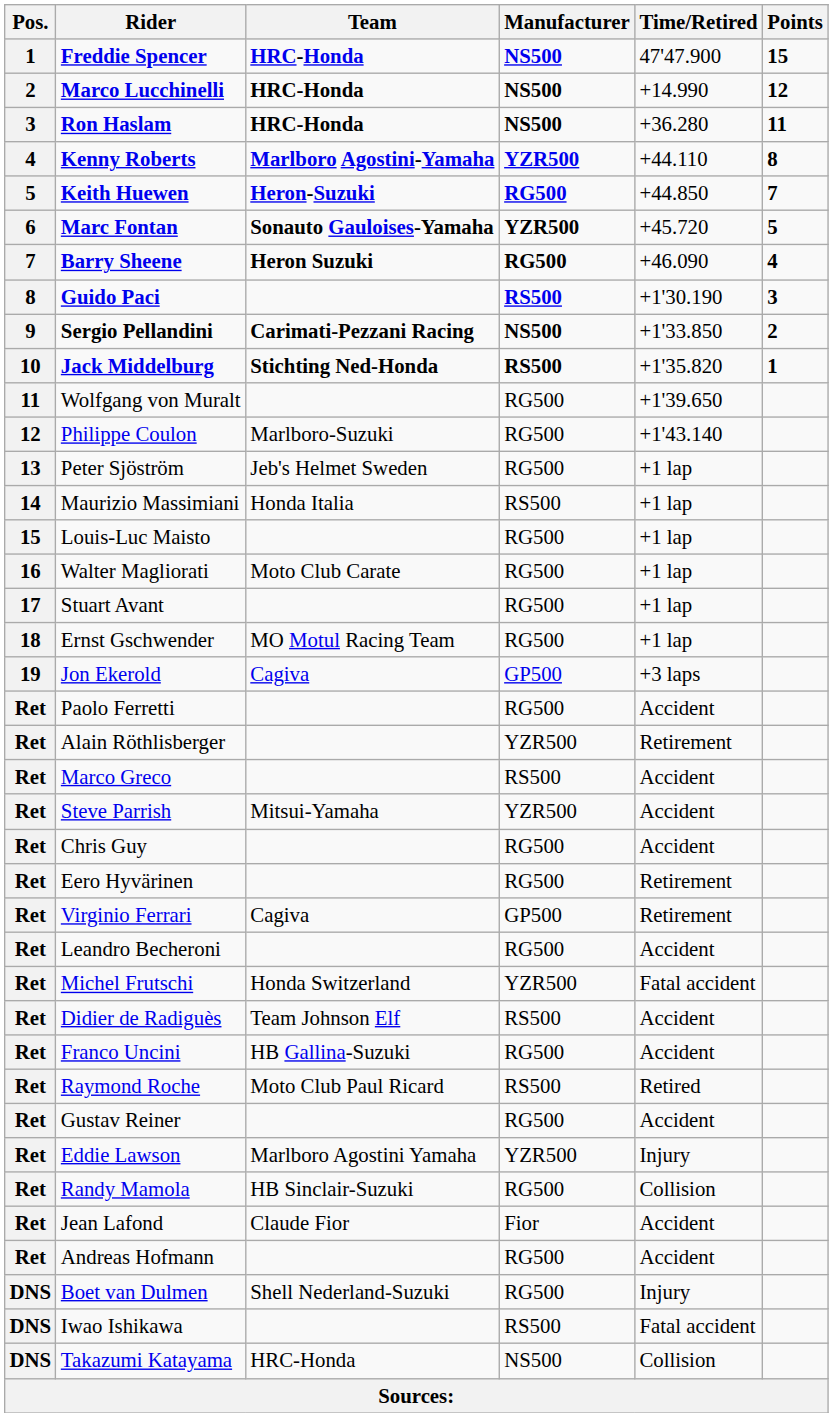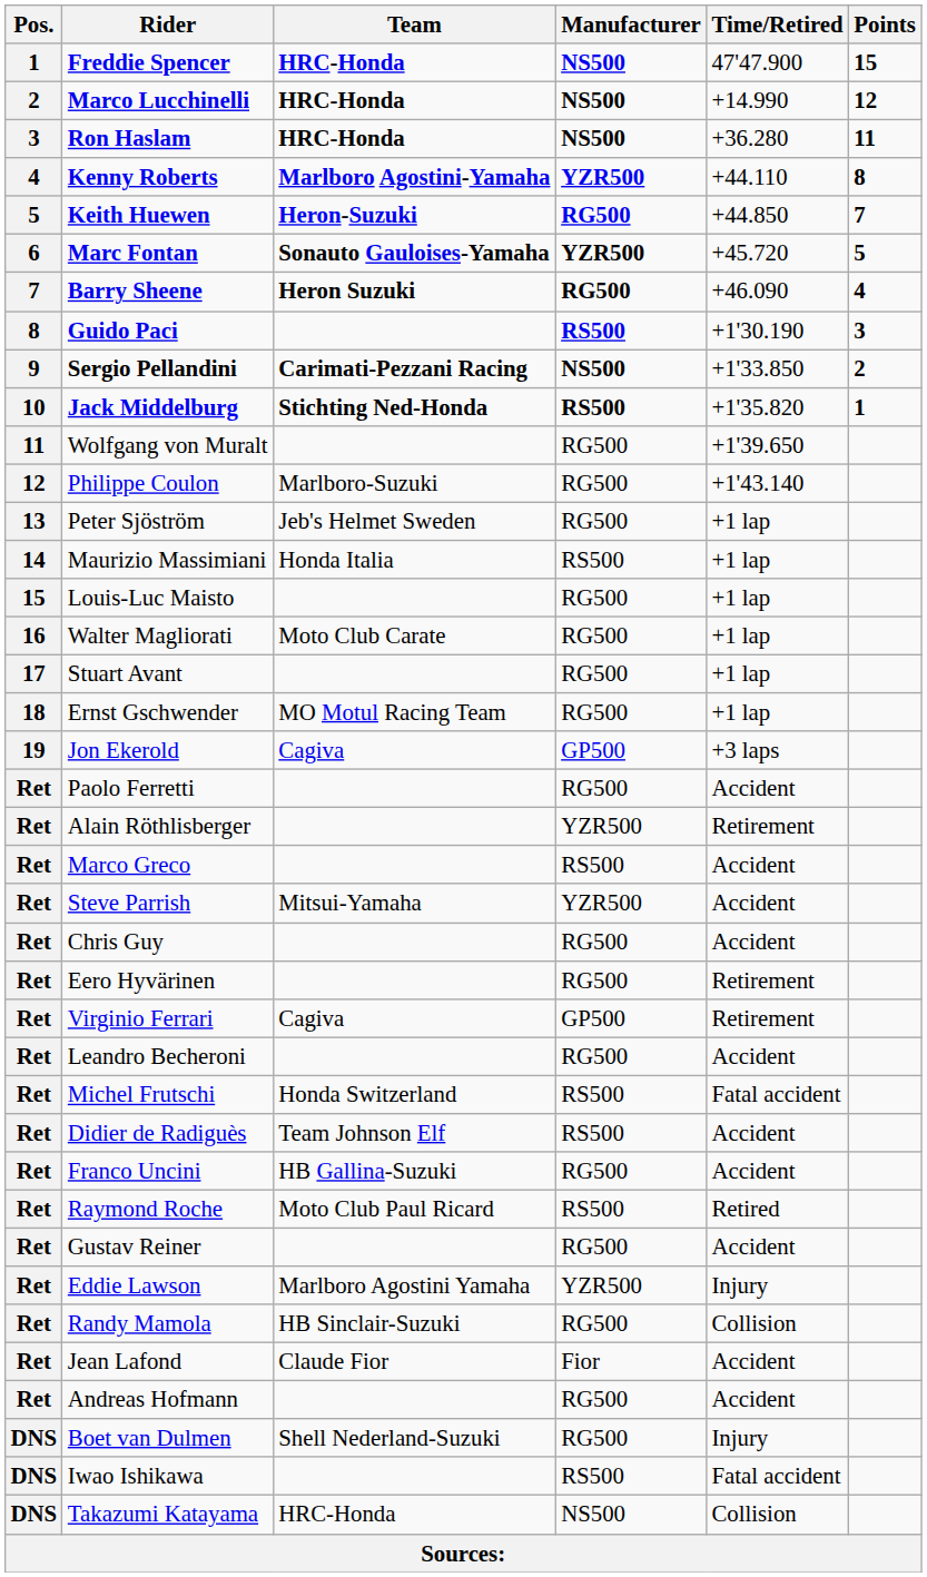 <table class="wikitable" style="font-size: 95%;">
 <tr>
 <th>Pos.</th>
 <th>Rider</th>
 <th>Team</th>
 <th>Manufacturer</th>
 <th>Time/Retired</th>
 <th>Points</th>
 </tr>
 <tr>
 <th>1</th>
 <td> <strong><a href='#'>Freddie Spencer</a></strong></td>
 <td><strong><a href='#'>HRC</a>-<a href='#'>Honda</a></strong></td>
 <td><strong><a href='#'>NS500</a></strong></td>
 <td>47'47.900</td>
 <td><strong>15</strong></td>
 </tr>
 <tr>
 <th>2</th>
 <td> <strong><a href='#'>Marco Lucchinelli</a></strong></td>
 <td><strong>HRC-Honda</strong></td>
 <td><strong>NS500</strong></td>
 <td>+14.990</td>
 <td><strong>12</strong></td>
 </tr>
 <tr>
 <th>3</th>
 <td> <strong><a href='#'>Ron Haslam</a></strong></td>
 <td><strong>HRC-Honda</strong></td>
 <td><strong>NS500</strong></td>
 <td>+36.280</td>
 <td><strong>11</strong></td>
 </tr>
 <tr>
 <th>4</th>
 <td> <strong><a href='#'>Kenny Roberts</a></strong></td>
 <td><strong><a href='#'>Marlboro</a> <a href='#'>Agostini</a>-<a href='#'>Yamaha</a></strong></td>
 <td><strong><a href='#'>YZR500</a></strong></td>
 <td>+44.110</td>
 <td><strong>8</strong></td>
 </tr>
 <tr>
 <th>5</th>
 <td> <strong><a href='#'>Keith Huewen</a></strong></td>
 <td><strong><a href='#'>Heron</a>-<a href='#'>Suzuki</a></strong></td>
 <td><strong><a href='#'>RG500</a></strong></td>
 <td>+44.850</td>
 <td><strong>7</strong></td>
 </tr>
 <tr>
 <th>6</th>
 <td> <strong><a href='#'>Marc Fontan</a></strong></td>
 <td><strong>Sonauto <a href='#'>Gauloises</a>-Yamaha</strong></td>
 <td><strong>YZR500</strong></td>
 <td>+45.720</td>
 <td><strong>5</strong></td>
 </tr>
 <tr>
 <th>7</th>
 <td> <strong><a href='#'>Barry Sheene</a></strong></td>
 <td><strong>Heron Suzuki</strong></td>
 <td><strong>RG500</strong></td>
 <td>+46.090</td>
 <td><strong>4</strong></td>
 </tr>
 <tr>
 <th>8</th>
 <td> <strong><a href='#'>Guido Paci</a></strong></td>
 <td></td>
 <td><strong><a href='#'>RS500</a></strong></td>
 <td>+1'30.190</td>
 <td><strong>3</strong></td>
 </tr>
 <tr>
 <th>9</th>
 <td> <strong>Sergio Pellandini</strong></td>
 <td><strong>Carimati-Pezzani Racing</strong></td>
 <td><strong>NS500</strong></td>
 <td>+1'33.850</td>
 <td><strong>2</strong></td>
 </tr>
 <tr>
 <th>10</th>
 <td> <strong><a href='#'>Jack Middelburg</a></strong></td>
 <td><strong>Stichting Ned-Honda</strong></td>
 <td><strong>RS500</strong></td>
 <td>+1'35.820</td>
 <td><strong>1</strong></td>
 </tr>
 <tr>
 <th>11</th>
 <td> Wolfgang von Muralt</td>
 <td></td>
 <td>RG500</td>
 <td>+1'39.650</td>
 <td></td>
 </tr>
 <tr>
 <th>12</th>
 <td> <a href='#'>Philippe Coulon</a></td>
 <td>Marlboro-Suzuki</td>
 <td>RG500</td>
 <td>+1'43.140</td>
 <td></td>
 </tr>
 <tr>
 <th>13</th>
 <td> Peter Sjöström</td>
 <td>Jeb's Helmet Sweden</td>
 <td>RG500</td>
 <td>+1 lap</td>
 <td></td>
 </tr>
 <tr>
 <th>14</th>
 <td> Maurizio Massimiani</td>
 <td>Honda Italia</td>
 <td>RS500</td>
 <td>+1 lap</td>
 <td></td>
 </tr>
 <tr>
 <th>15</th>
 <td> Louis-Luc Maisto</td>
 <td></td>
 <td>RG500</td>
 <td>+1 lap</td>
 <td></td>
 </tr>
 <tr>
 <th>16</th>
 <td> Walter Magliorati</td>
 <td>Moto Club Carate</td>
 <td>RG500</td>
 <td>+1 lap</td>
 <td></td>
 </tr>
 <tr>
 <th>17</th>
 <td> Stuart Avant</td>
 <td></td>
 <td>RG500</td>
 <td>+1 lap</td>
 <td></td>
 </tr>
 <tr>
 <th>18</th>
 <td> Ernst Gschwender</td>
 <td>MO <a href='#'>Motul</a> Racing Team</td>
 <td>RG500</td>
 <td>+1 lap</td>
 <td></td>
 </tr>
 <tr>
 <th>19</th>
 <td> <a href='#'>Jon Ekerold</a></td>
 <td><a href='#'>Cagiva</a></td>
 <td><a href='#'>GP500</a></td>
 <td>+3 laps</td>
 <td></td>
 </tr>
 <tr>
 <th>Ret</th>
 <td> Paolo Ferretti</td>
 <td></td>
 <td>RG500</td>
 <td>Accident</td>
 <td></td>
 </tr>
 <tr>
 <th>Ret</th>
 <td> Alain Röthlisberger</td>
 <td></td>
 <td>YZR500</td>
 <td>Retirement</td>
 <td></td>
 </tr>
 <tr>
 <th>Ret</th>
 <td> <a href='#'>Marco Greco</a></td>
 <td></td>
 <td>RS500</td>
 <td>Accident</td>
 <td></td>
 </tr>
 <tr>
 <th>Ret</th>
 <td> <a href='#'>Steve Parrish</a></td>
 <td>Mitsui-Yamaha</td>
 <td>YZR500</td>
 <td>Accident</td>
 <td></td>
 </tr>
 <tr>
 <th>Ret</th>
 <td> Chris Guy</td>
 <td></td>
 <td>RG500</td>
 <td>Accident</td>
 <td></td>
 </tr>
 <tr>
 <th>Ret</th>
 <td> Eero Hyvärinen</td>
 <td></td>
 <td>RG500</td>
 <td>Retirement</td>
 <td></td>
 </tr>
 <tr>
 <th>Ret</th>
 <td> <a href='#'>Virginio Ferrari</a></td>
 <td>Cagiva</td>
 <td>GP500</td>
 <td>Retirement</td>
 <td></td>
 </tr>
 <tr>
 <th>Ret</th>
 <td> Leandro Becheroni</td>
 <td></td>
 <td>RG500</td>
 <td>Accident</td>
 <td></td>
 </tr>
 <tr>
 <th>Ret</th>
 <td> <a href='#'>Michel Frutschi</a></td>
 <td>Honda Switzerland</td>
-<td>YZR500</td>
+<td>RS500</td>
 <td>Fatal accident</td>
 <td></td>
 </tr>
 <tr>
 <th>Ret</th>
 <td> <a href='#'>Didier de Radiguès</a></td>
 <td>Team Johnson <a href='#'>Elf</a></td>
 <td>RS500</td>
 <td>Accident</td>
 <td></td>
 </tr>
 <tr>
 <th>Ret</th>
 <td> <a href='#'>Franco Uncini</a></td>
 <td>HB <a href='#'>Gallina</a>-Suzuki</td>
 <td>RG500</td>
 <td>Accident</td>
 <td></td>
 </tr>
 <tr>
 <th>Ret</th>
 <td> <a href='#'>Raymond Roche</a></td>
 <td>Moto Club Paul Ricard</td>
 <td>RS500</td>
 <td>Retired</td>
 </tr>
 <tr>
 <th>Ret</th>
 <td> Gustav Reiner</td>
 <td></td>
 <td>RG500</td>
 <td>Accident</td>
 <td></td>
 </tr>
 <tr>
 <th>Ret</th>
 <td> <a href='#'>Eddie Lawson</a></td>
 <td>Marlboro Agostini Yamaha</td>
 <td>YZR500</td>
 <td>Injury</td>
 <td></td>
 </tr>
 <tr>
 <th>Ret</th>
 <td> <a href='#'>Randy Mamola</a></td>
 <td>HB Sinclair-Suzuki</td>
 <td>RG500</td>
 <td>Collision</td>
 <td></td>
 </tr>
 <tr>
 <th>Ret</th>
 <td> Jean Lafond</td>
 <td>Claude Fior</td>
 <td>Fior</td>
 <td>Accident</td>
 <td></td>
 </tr>
 <tr>
 <th>Ret</th>
 <td> Andreas Hofmann</td>
 <td></td>
 <td>RG500</td>
 <td>Accident</td>
 <td></td>
 </tr>
 <tr>
 <th>DNS</th>
 <td> <a href='#'>Boet van Dulmen</a></td>
 <td>Shell Nederland-Suzuki</td>
 <td>RG500</td>
 <td>Injury</td>
 <td></td>
 </tr>
 <tr>
 <th>DNS</th>
 <td> Iwao Ishikawa</td>
 <td></td>
 <td>RS500</td>
 <td>Fatal accident</td>
 <td></td>
 </tr>
 <tr>
 <th>DNS</th>
 <td> <a href='#'>Takazumi Katayama</a></td>
 <td>HRC-Honda</td>
 <td>NS500</td>
 <td>Collision</td>
 <td></td>
 </tr>
 <tr>
 <th colspan=8>Sources:</th>
 </tr>
 </table>
